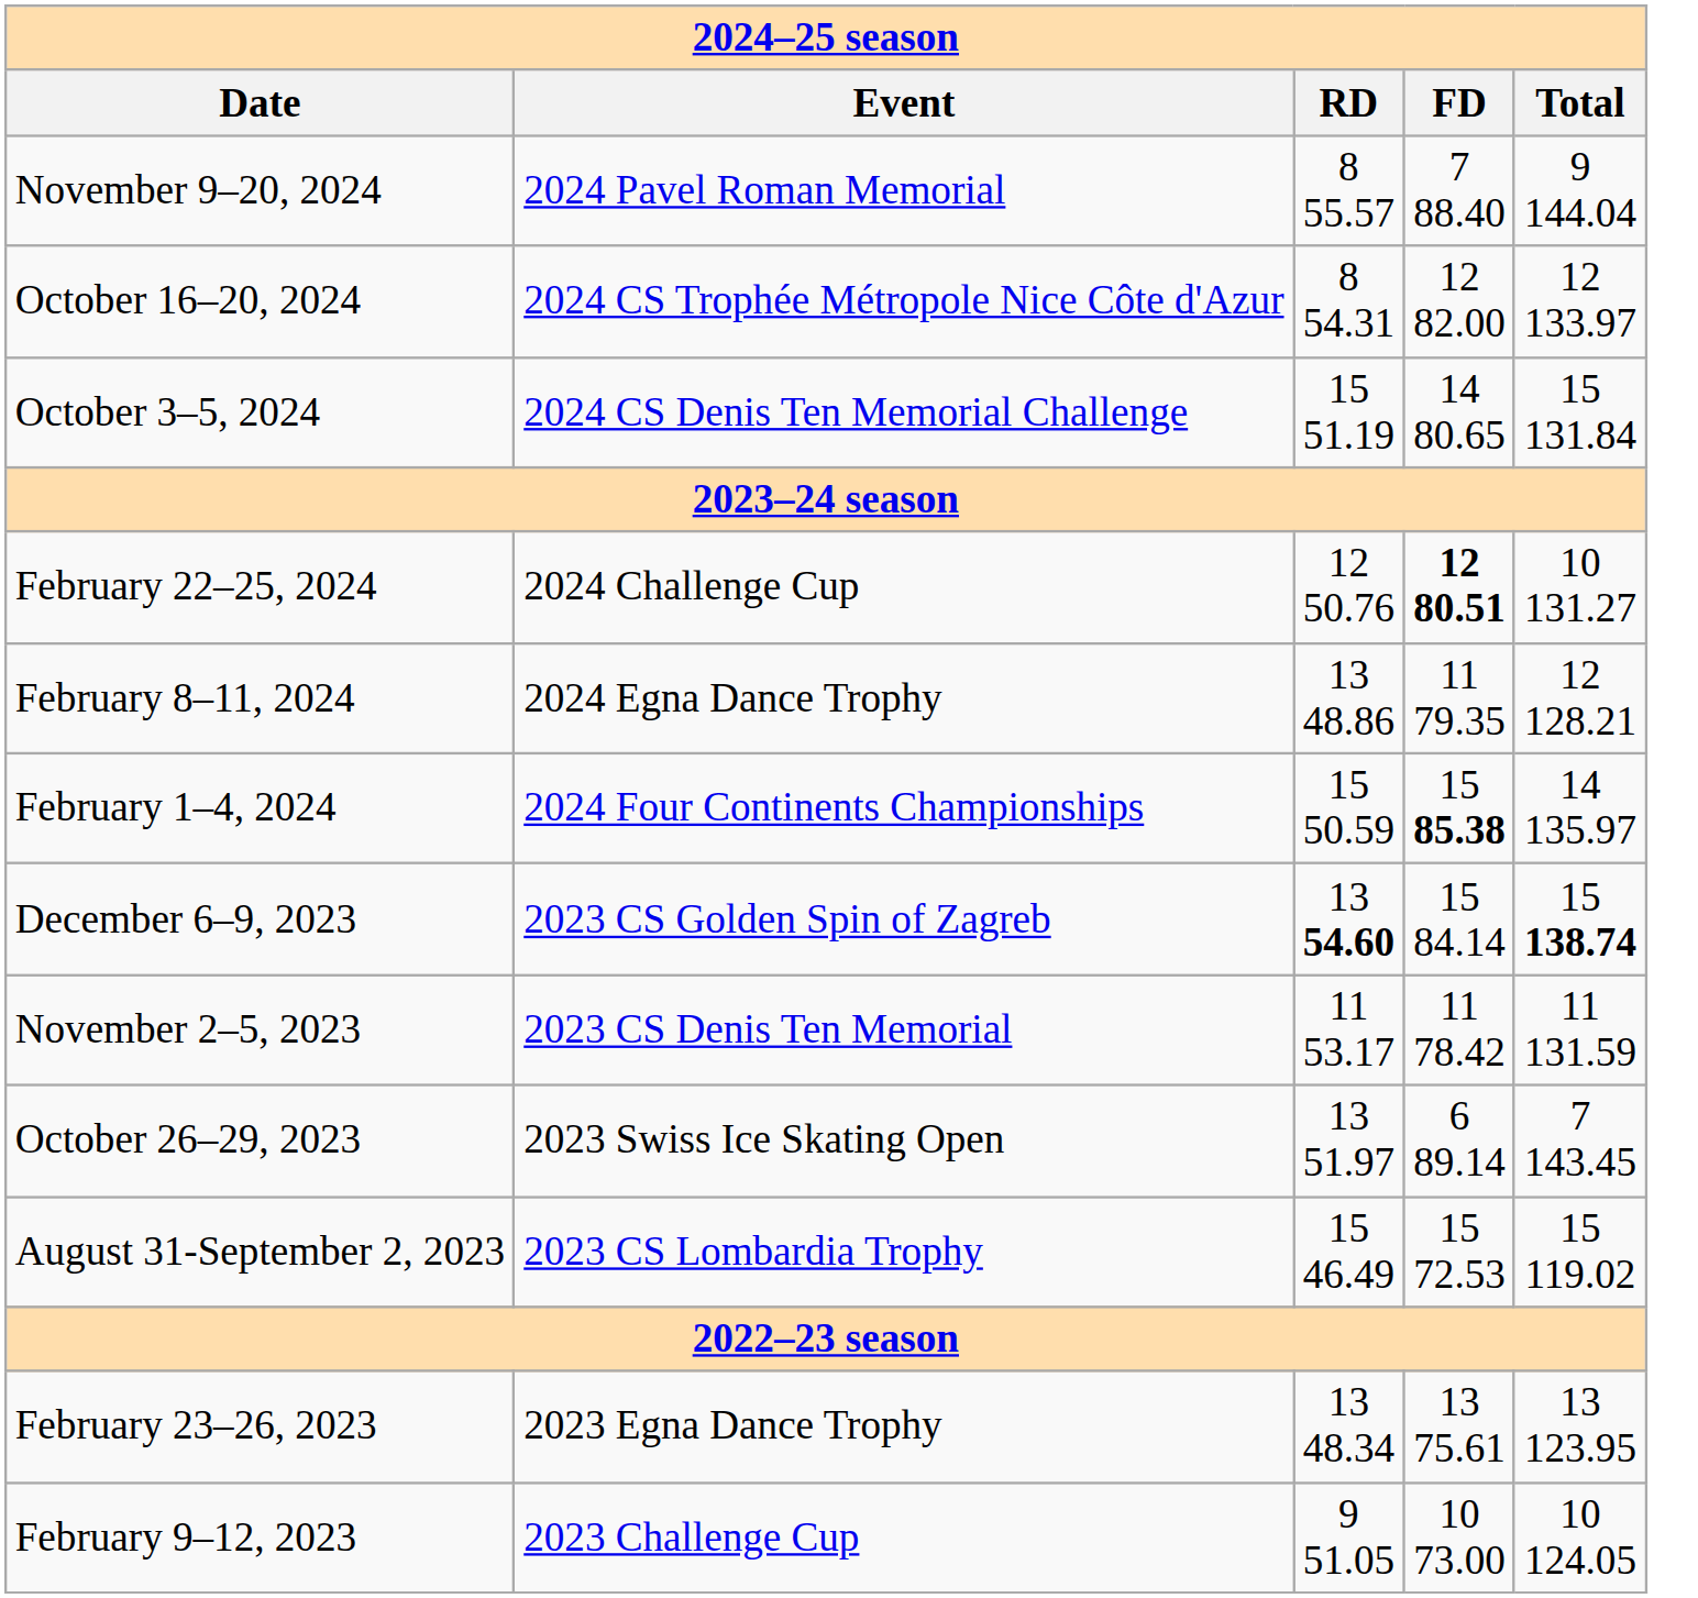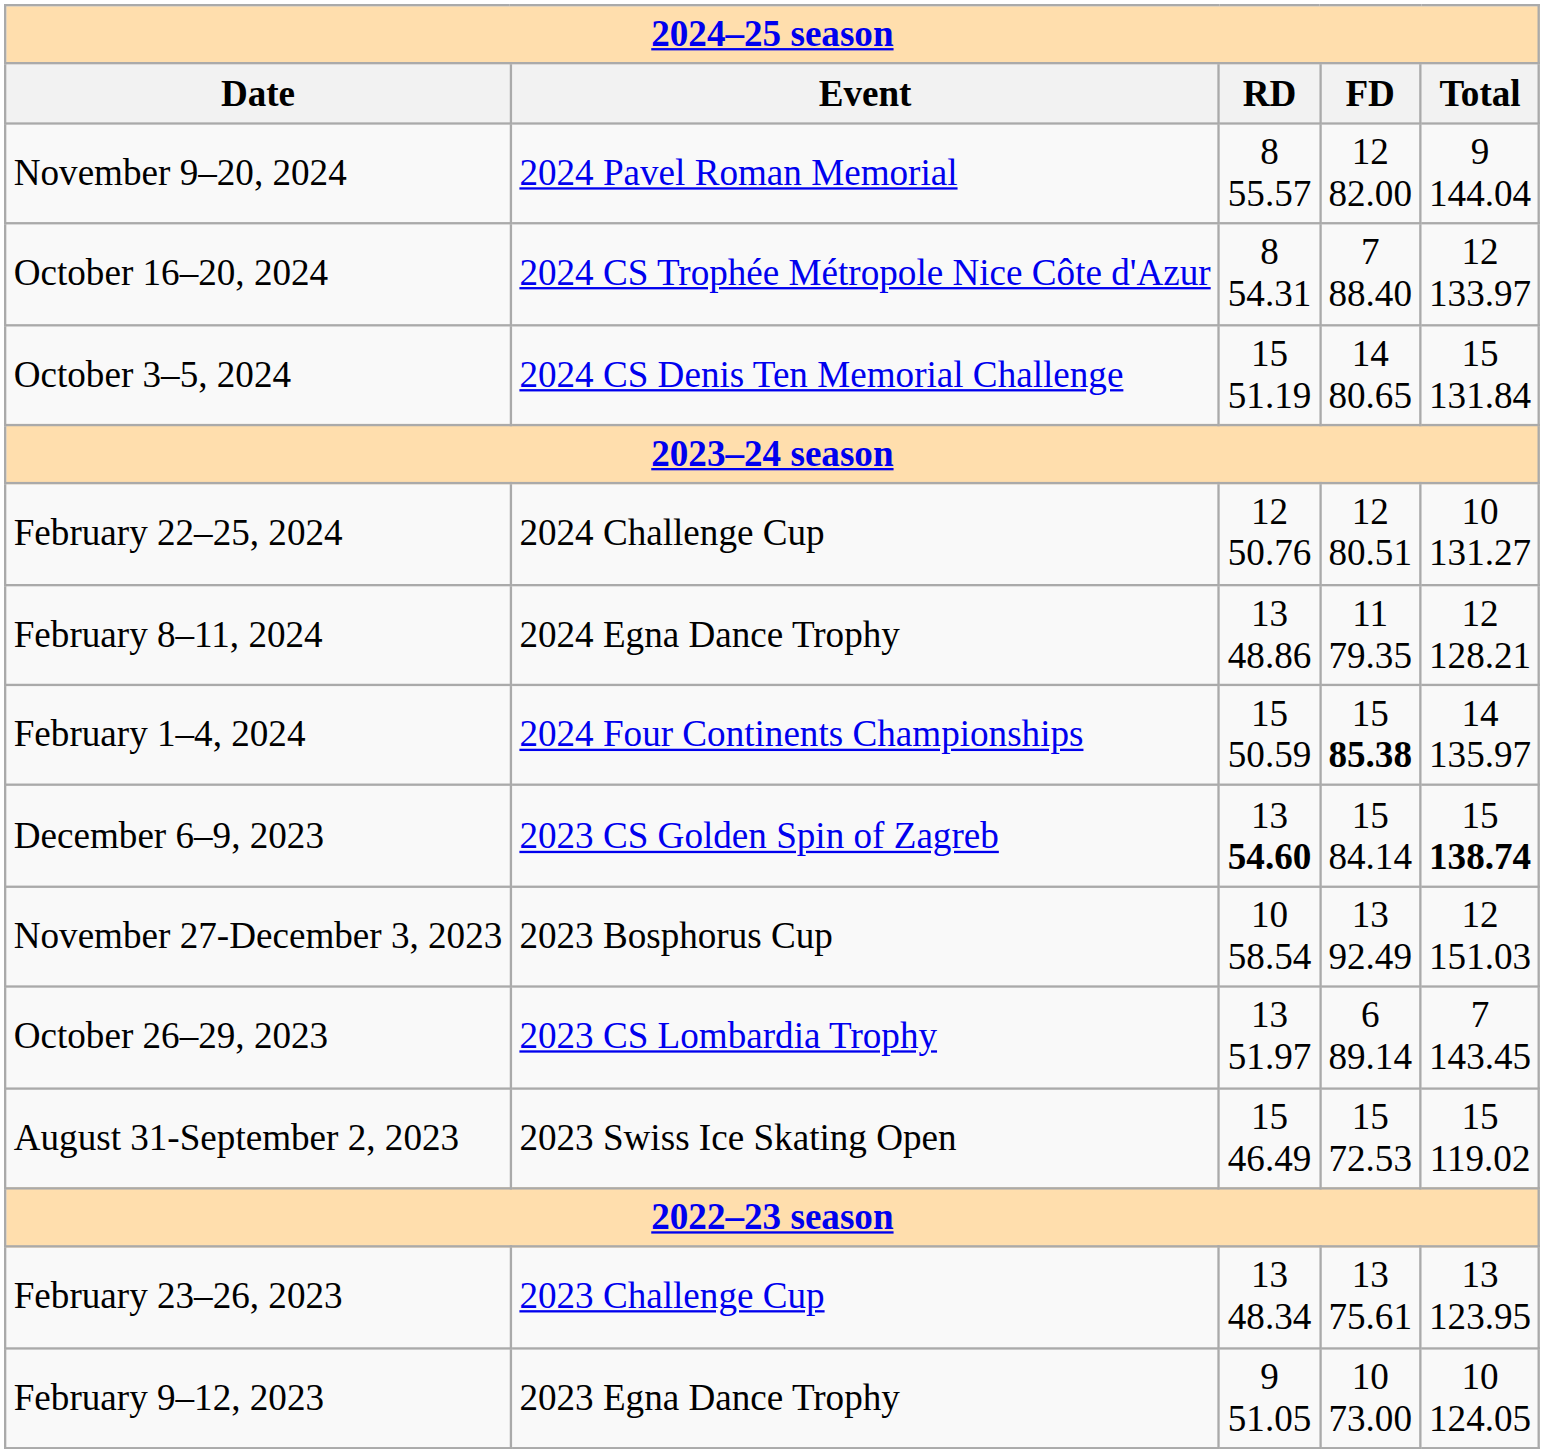 <table class="wikitable">
 <tr>
 <td style="background-color: #ffdead; " colspan=5 align=center><a href='#'><strong>2024–25 season</strong></a></td>
 </tr>
 <tr>
 <th>Date</th>
 <th>Event</th>
 <th>RD</th>
 <th>FD</th>
 <th>Total</th>
 </tr>
 <tr>
 <td>November 9–20, 2024</td>
 <td><a href='#'>2024 Pavel Roman Memorial</a></td>
 <td align=center>8 <br> 55.57</td>
-<td align=center>7 <br> 88.40</td>
+<td align=center>12 <br> 82.00</td>
 <td align=center>9 <br> 144.04</td>
 </tr>
 <tr>
 <td>October 16–20, 2024</td>
 <td><a href='#'>2024 CS Trophée Métropole Nice Côte d'Azur</a></td>
 <td align=center>8 <br> 54.31</td>
-<td align=center>12 <br> 82.00</td>
+<td align=center>7 <br> 88.40</td>
 <td align=center>12 <br> 133.97</td>
 </tr>
 <tr>
 <td>October 3–5, 2024</td>
 <td><a href='#'>2024 CS Denis Ten Memorial Challenge</a></td>
 <td align=center>15 <br> 51.19</td>
 <td align=center>14 <br> 80.65</td>
 <td align=center>15 <br> 131.84</td>
 </tr>
 <tr>
 <td style="background-color: #ffdead; " colspan=5 align=center><a href='#'><strong>2023–24 season</strong></a></td>
 </tr>
 <tr>
 <td>February 22–25, 2024</td>
 <td>2024 Challenge Cup</td>
 <td align=center>12 <br> 50.76</td>
-<td align=center><strong>12 <br> 80.51</strong></td>
+<td align=center>12 <br> 80.51</td>
 <td align=center>10 <br> 131.27</td>
 </tr>
 <tr>
 <td>February 8–11, 2024</td>
 <td>2024 Egna Dance Trophy</td>
 <td align=center>13 <br> 48.86</td>
 <td align=center>11 <br> 79.35</td>
 <td align=center>12 <br> 128.21</td>
 </tr>
 <tr>
 <td>February 1–4, 2024</td>
 <td><a href='#'>2024 Four Continents Championships</a></td>
 <td align=center>15 <br> 50.59</td>
 <td align=center>15 <br> <strong>85.38</strong></td>
 <td align=center>14 <br> 135.97</td>
 </tr>
 <tr>
 <td>December 6–9, 2023</td>
 <td><a href='#'>2023 CS Golden Spin of Zagreb</a></td>
 <td align=center>13 <br> <strong>54.60</strong></td>
 <td align=center>15 <br> 84.14</td>
 <td align=center>15 <br> <strong>138.74</strong></td>
 </tr>
 <tr>
-<td>November 2–5, 2023</td>
-<td><a href='#'>2023 CS Denis Ten Memorial</a></td>
-<td align=center>11 <br> 53.17</td>
-<td align=center>11 <br> 78.42</td>
-<td align=center>11 <br> 131.59</td>
+<td>November 27-December 3, 2023</td>
+<td>2023 Bosphorus Cup</td>
+<td align=center>10 <br> 58.54</td>
+<td align=center>13 <br> 92.49</td>
+<td align=center>12 <br> 151.03</td>
 </tr>
 <tr>
 <td>October 26–29, 2023</td>
-<td>2023 Swiss Ice Skating Open</td>
+<td><a href='#'>2023 CS Lombardia Trophy</a></td>
 <td align=center>13 <br> 51.97</td>
 <td align=center>6 <br> 89.14</td>
 <td align=center>7 <br> 143.45</td>
 </tr>
 <tr>
 <td>August 31-September 2, 2023</td>
-<td><a href='#'>2023 CS Lombardia Trophy</a></td>
+<td>2023 Swiss Ice Skating Open</td>
 <td align=center>15 <br> 46.49</td>
 <td align=center>15 <br> 72.53</td>
 <td align=center>15 <br> 119.02</td>
 </tr>
 <tr>
 <td style="background-color: #ffdead; " colspan=5 align=center><a href='#'><strong>2022–23 season</strong></a></td>
 </tr>
 <tr>
 <td>February 23–26, 2023</td>
-<td>2023 Egna Dance Trophy</td>
+<td><a href='#'>2023 Challenge Cup</a></td>
 <td align=center>13 <br> 48.34</td>
 <td align=center>13 <br> 75.61</td>
 <td align=center>13 <br> 123.95</td>
 </tr>
 <tr>
 <td>February 9–12, 2023</td>
-<td><a href='#'>2023 Challenge Cup</a></td>
+<td>2023 Egna Dance Trophy</td>
 <td align=center>9 <br> 51.05</td>
 <td align=center>10 <br> 73.00</td>
 <td align=center>10 <br> 124.05</td>
 </tr>
 </table>
